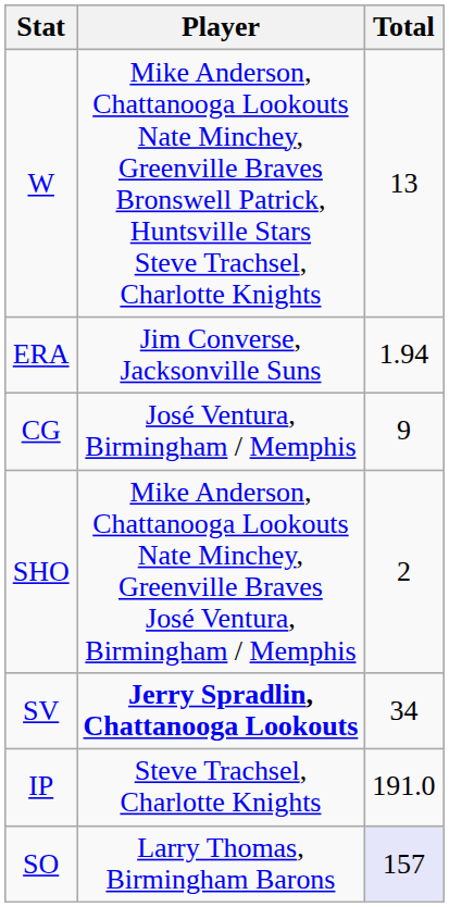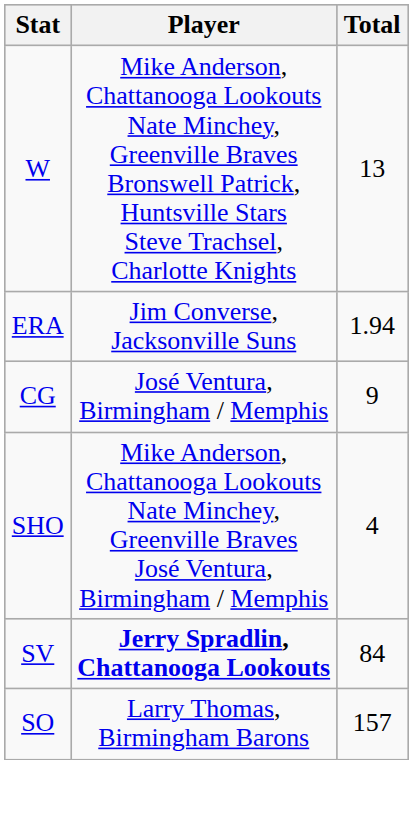 <table class="wikitable" width="40%" style="text-align:center;">
 <tr>
 <th width="5%">Stat</th>
 <th width="60%">Player</th>
 <th width="5%">Total</th>
 </tr>
 <tr>
 <td><a href='#'>W</a></td>
 <td><a href='#'>Mike Anderson</a>, <a href='#'>Chattanooga Lookouts</a> <br> <a href='#'>Nate Minchey</a>, <a href='#'>Greenville Braves</a> <br> <a href='#'>Bronswell Patrick</a>, <a href='#'>Huntsville Stars</a> <br> <a href='#'>Steve Trachsel</a>, <a href='#'>Charlotte Knights</a></td>
 <td>13</td>
 </tr>
 <tr>
 <td><a href='#'>ERA</a></td>
 <td><a href='#'>Jim Converse</a>, <a href='#'>Jacksonville Suns</a></td>
 <td>1.94</td>
 </tr>
 <tr>
 <td><a href='#'>CG</a></td>
 <td><a href='#'>José Ventura</a>, <a href='#'>Birmingham</a> / <a href='#'>Memphis</a></td>
 <td>9</td>
 </tr>
 <tr>
 <td><a href='#'>SHO</a></td>
 <td><a href='#'>Mike Anderson</a>, <a href='#'>Chattanooga Lookouts</a> <br> <a href='#'>Nate Minchey</a>, <a href='#'>Greenville Braves</a> <br> <a href='#'>José Ventura</a>, <a href='#'>Birmingham</a> / <a href='#'>Memphis</a></td>
-<td>2</td>
+<td>4</td>
 </tr>
 <tr>
 <td><a href='#'>SV</a></td>
 <td><strong><a href='#'>Jerry Spradlin</a>, <a href='#'>Chattanooga Lookouts</a></strong></td>
-<td>34</td>
-</tr>
-<tr>
-<td><a href='#'>IP</a></td>
-<td><a href='#'>Steve Trachsel</a>, <a href='#'>Charlotte Knights</a></td>
-<td>191.0</td>
+<td>84</td>
 </tr>
 <tr>
 <td><a href='#'>SO</a></td>
 <td><a href='#'>Larry Thomas</a>, <a href='#'>Birmingham Barons</a></td>
-<td style="background: lavender;">157</td>
+<td>157</td>
 </tr>
 </table>
